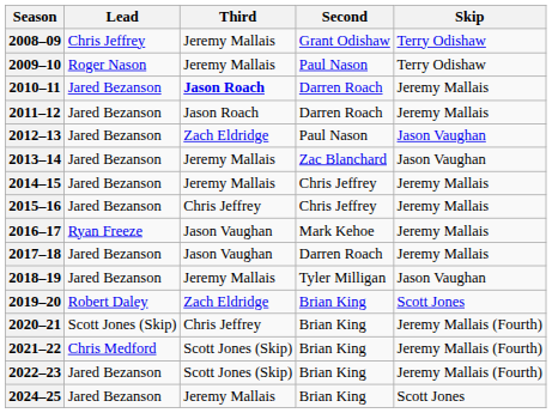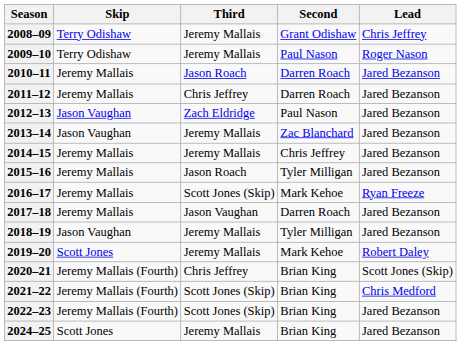 <table class="wikitable">
 <tr>
 <th scope="col">Season</th>
-<th scope="col">Lead</th>
+<th scope="col">Skip</th>
 <th scope="col">Third</th>
 <th scope="col">Second</th>
-<th scope="col">Skip</th>
+<th scope="col">Lead</th>
 </tr>
 <tr>
 <th scope="row">2008–09</th>
-<td><a href='#'>Chris Jeffrey</a></td>
+<td><a href='#'>Terry Odishaw</a></td>
 <td>Jeremy Mallais</td>
 <td><a href='#'>Grant Odishaw</a></td>
-<td><a href='#'>Terry Odishaw</a></td>
+<td><a href='#'>Chris Jeffrey</a></td>
 </tr>
 <tr>
 <th scope="row">2009–10</th>
-<td><a href='#'>Roger Nason</a></td>
+<td>Terry Odishaw</td>
 <td>Jeremy Mallais</td>
 <td><a href='#'>Paul Nason</a></td>
-<td>Terry Odishaw</td>
+<td><a href='#'>Roger Nason</a></td>
 </tr>
 <tr>
 <th scope="row">2010–11</th>
+<td>Jeremy Mallais</td>
+<td><a href='#'>Jason Roach</a></td>
+<td><a href='#'>Darren Roach</a></td>
 <td><a href='#'>Jared Bezanson</a></td>
-<td><strong><a href='#'>Jason Roach</a></strong></td>
-<td><a href='#'>Darren Roach</a></td>
-<td>Jeremy Mallais</td>
 </tr>
 <tr>
 <th scope="row">2011–12</th>
+<td>Jeremy Mallais</td>
+<td>Chris Jeffrey</td>
+<td>Darren Roach</td>
 <td>Jared Bezanson</td>
-<td>Jason Roach</td>
-<td>Darren Roach</td>
-<td>Jeremy Mallais</td>
 </tr>
 <tr>
 <th scope="row">2012–13</th>
-<td>Jared Bezanson</td>
+<td><a href='#'>Jason Vaughan</a></td>
 <td><a href='#'>Zach Eldridge</a></td>
 <td>Paul Nason</td>
-<td><a href='#'>Jason Vaughan</a></td>
+<td>Jared Bezanson</td>
 </tr>
 <tr>
 <th scope="row">2013–14</th>
-<td>Jared Bezanson</td>
+<td>Jason Vaughan</td>
 <td>Jeremy Mallais</td>
 <td><a href='#'>Zac Blanchard</a></td>
-<td>Jason Vaughan</td>
+<td>Jared Bezanson</td>
 </tr>
 <tr>
 <th scope="row">2014–15</th>
-<td>Jared Bezanson</td>
+<td>Jeremy Mallais</td>
 <td>Jeremy Mallais</td>
 <td>Chris Jeffrey</td>
-<td>Jeremy Mallais</td>
+<td>Jared Bezanson</td>
 </tr>
 <tr>
 <th scope="row">2015–16</th>
+<td>Jeremy Mallais</td>
+<td>Jason Roach</td>
+<td>Tyler Milligan</td>
 <td>Jared Bezanson</td>
-<td>Chris Jeffrey</td>
-<td>Chris Jeffrey</td>
-<td>Jeremy Mallais</td>
 </tr>
 <tr>
 <th scope="row">2016–17</th>
+<td>Jeremy Mallais</td>
+<td>Scott Jones (Skip)</td>
+<td>Mark Kehoe</td>
 <td><a href='#'>Ryan Freeze</a></td>
-<td>Jason Vaughan</td>
-<td>Mark Kehoe</td>
-<td>Jeremy Mallais</td>
 </tr>
 <tr>
 <th scope="row">2017–18</th>
-<td>Jared Bezanson</td>
+<td>Jeremy Mallais</td>
 <td>Jason Vaughan</td>
 <td>Darren Roach</td>
-<td>Jeremy Mallais</td>
+<td>Jared Bezanson</td>
 </tr>
 <tr>
 <th scope="row">2018–19</th>
-<td>Jared Bezanson</td>
+<td>Jason Vaughan</td>
 <td>Jeremy Mallais</td>
 <td>Tyler Milligan</td>
-<td>Jason Vaughan</td>
+<td>Jared Bezanson</td>
 </tr>
 <tr>
 <th scope="row">2019–20</th>
+<td><a href='#'>Scott Jones</a></td>
+<td>Jeremy Mallais</td>
+<td>Mark Kehoe</td>
 <td><a href='#'>Robert Daley</a></td>
-<td><a href='#'>Zach Eldridge</a></td>
-<td><a href='#'>Brian King</a></td>
-<td><a href='#'>Scott Jones</a></td>
 </tr>
 <tr>
 <th scope="row">2020–21</th>
-<td>Scott Jones (Skip)</td>
+<td>Jeremy Mallais (Fourth)</td>
 <td>Chris Jeffrey</td>
 <td>Brian King</td>
-<td>Jeremy Mallais (Fourth)</td>
+<td>Scott Jones (Skip)</td>
 </tr>
 <tr>
 <th scope="row">2021–22</th>
-<td><a href='#'>Chris Medford</a></td>
+<td>Jeremy Mallais (Fourth)</td>
 <td>Scott Jones (Skip)</td>
 <td>Brian King</td>
-<td>Jeremy Mallais (Fourth)</td>
+<td><a href='#'>Chris Medford</a></td>
 </tr>
 <tr>
 <th scope="row">2022–23</th>
-<td>Jared Bezanson</td>
+<td>Jeremy Mallais (Fourth)</td>
 <td>Scott Jones (Skip)</td>
 <td>Brian King</td>
-<td>Jeremy Mallais (Fourth)</td>
+<td>Jared Bezanson</td>
 </tr>
 <tr>
 <th scope="row">2024–25</th>
-<td>Jared Bezanson</td>
+<td>Scott Jones</td>
 <td>Jeremy Mallais</td>
 <td>Brian King</td>
-<td>Scott Jones</td>
+<td>Jared Bezanson</td>
 </tr>
 </table>
